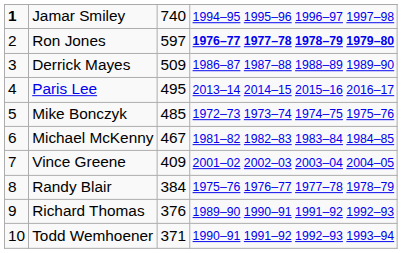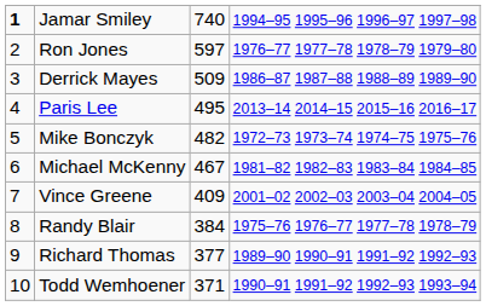 <table class="wikitable">
 <tr>
 </tr>
 <tr>
 <td><strong>1</strong></td>
 <td>Jamar Smiley</td>
 <td>740</td>
 <td style="font-size:80%;"><a href='#'>1994–95</a> <a href='#'>1995–96</a> <a href='#'>1996–97</a> <a href='#'>1997–98</a></td>
 </tr>
 <tr>
 <td>2</td>
 <td>Ron Jones</td>
 <td>597</td>
-<td style="font-size:80%;"><strong><a href='#'>1976–77</a> <a href='#'>1977–78</a> <a href='#'>1978–79</a> <a href='#'>1979–80</a></strong></td>
+<td style="font-size:80%;"><a href='#'>1976–77</a> <a href='#'>1977–78</a> <a href='#'>1978–79</a> <a href='#'>1979–80</a></td>
 </tr>
 <tr>
 <td>3</td>
 <td>Derrick Mayes</td>
 <td>509</td>
 <td style="font-size:80%;"><a href='#'>1986–87</a> <a href='#'>1987–88</a> <a href='#'>1988–89</a> <a href='#'>1989–90</a></td>
 </tr>
 <tr>
 <td>4</td>
 <td><a href='#'>Paris Lee</a></td>
 <td>495</td>
 <td style="font-size:80%;"><a href='#'>2013–14</a> <a href='#'>2014–15</a> <a href='#'>2015–16</a> <a href='#'>2016–17</a></td>
 </tr>
 <tr>
 <td>5</td>
 <td>Mike Bonczyk</td>
-<td>485</td>
+<td>482</td>
 <td style="font-size:80%;"><a href='#'>1972–73</a> <a href='#'>1973–74</a> <a href='#'>1974–75</a> <a href='#'>1975–76</a></td>
 </tr>
 <tr>
 <td>6</td>
 <td>Michael McKenny</td>
 <td>467</td>
 <td style="font-size:80%;"><a href='#'>1981–82</a> <a href='#'>1982–83</a> <a href='#'>1983–84</a> <a href='#'>1984–85</a></td>
 </tr>
 <tr>
 <td>7</td>
 <td>Vince Greene</td>
 <td>409</td>
 <td style="font-size:80%;"><a href='#'>2001–02</a> <a href='#'>2002–03</a> <a href='#'>2003–04</a> <a href='#'>2004–05</a></td>
 </tr>
 <tr>
 <td>8</td>
 <td>Randy Blair</td>
 <td>384</td>
 <td style="font-size:80%;"><a href='#'>1975–76</a> <a href='#'>1976–77</a> <a href='#'>1977–78</a> <a href='#'>1978–79</a></td>
 </tr>
 <tr>
 <td>9</td>
 <td>Richard Thomas</td>
-<td>376</td>
+<td>377</td>
 <td style="font-size:80%;"><a href='#'>1989–90</a> <a href='#'>1990–91</a> <a href='#'>1991–92</a> <a href='#'>1992–93</a></td>
 </tr>
 <tr>
 <td>10</td>
 <td>Todd Wemhoener</td>
 <td>371</td>
 <td style="font-size:80%;"><a href='#'>1990–91</a> <a href='#'>1991–92</a> <a href='#'>1992–93</a> <a href='#'>1993–94</a></td>
 </tr>
 </table>
